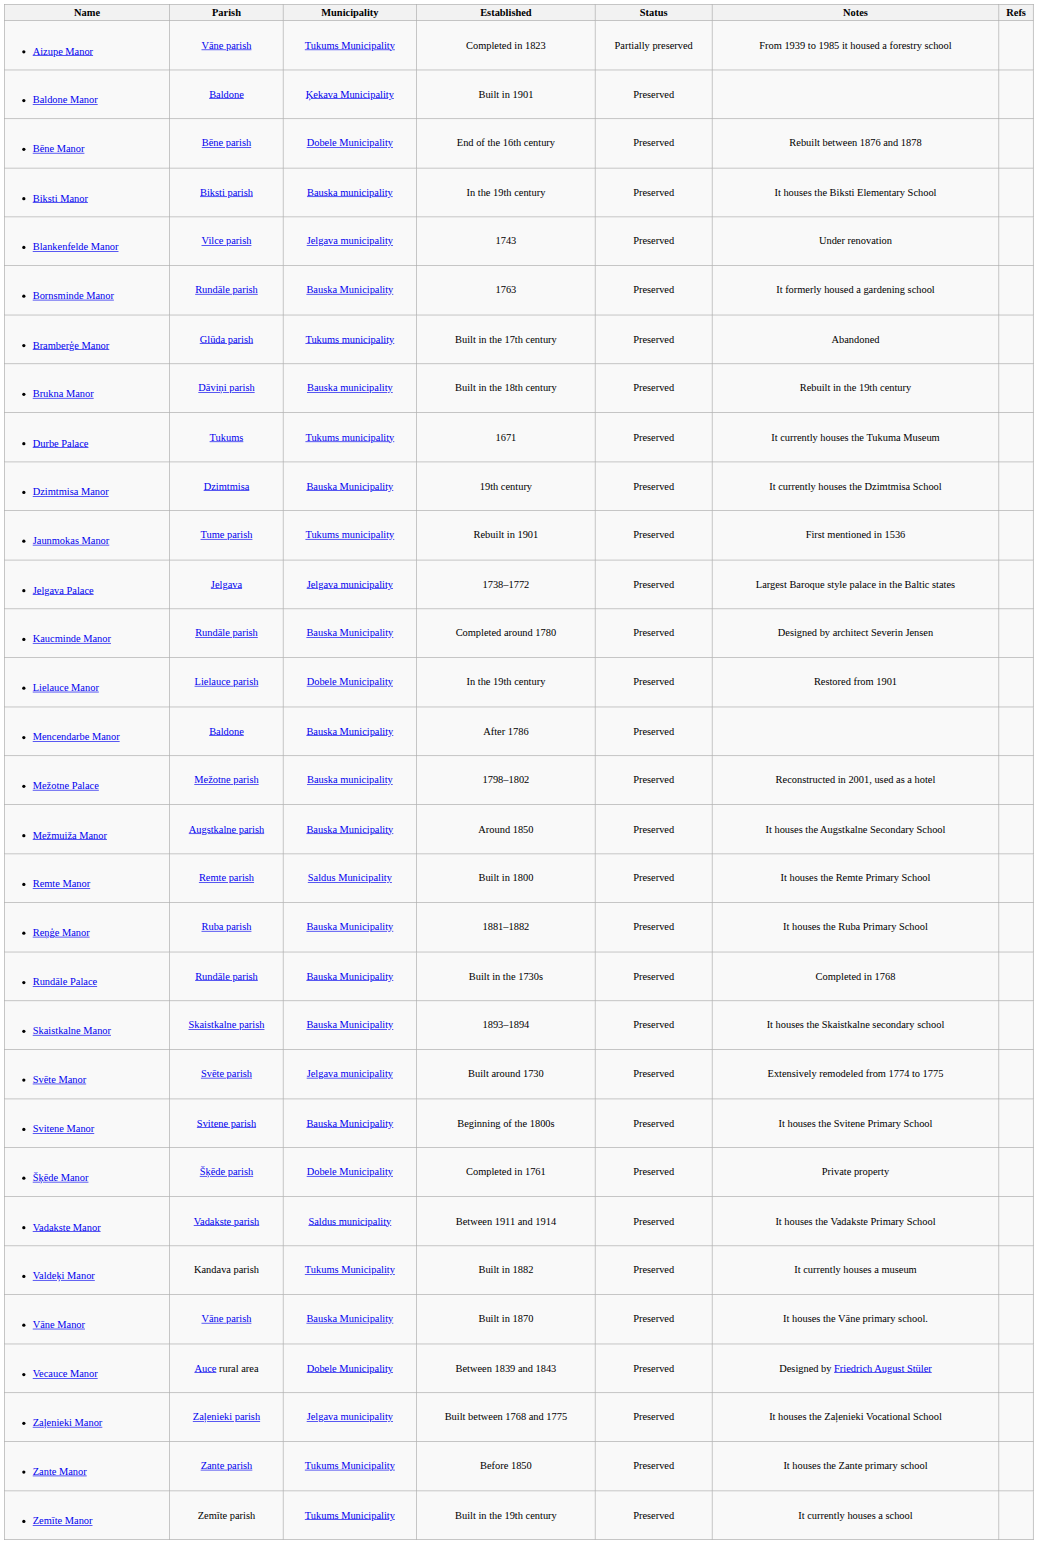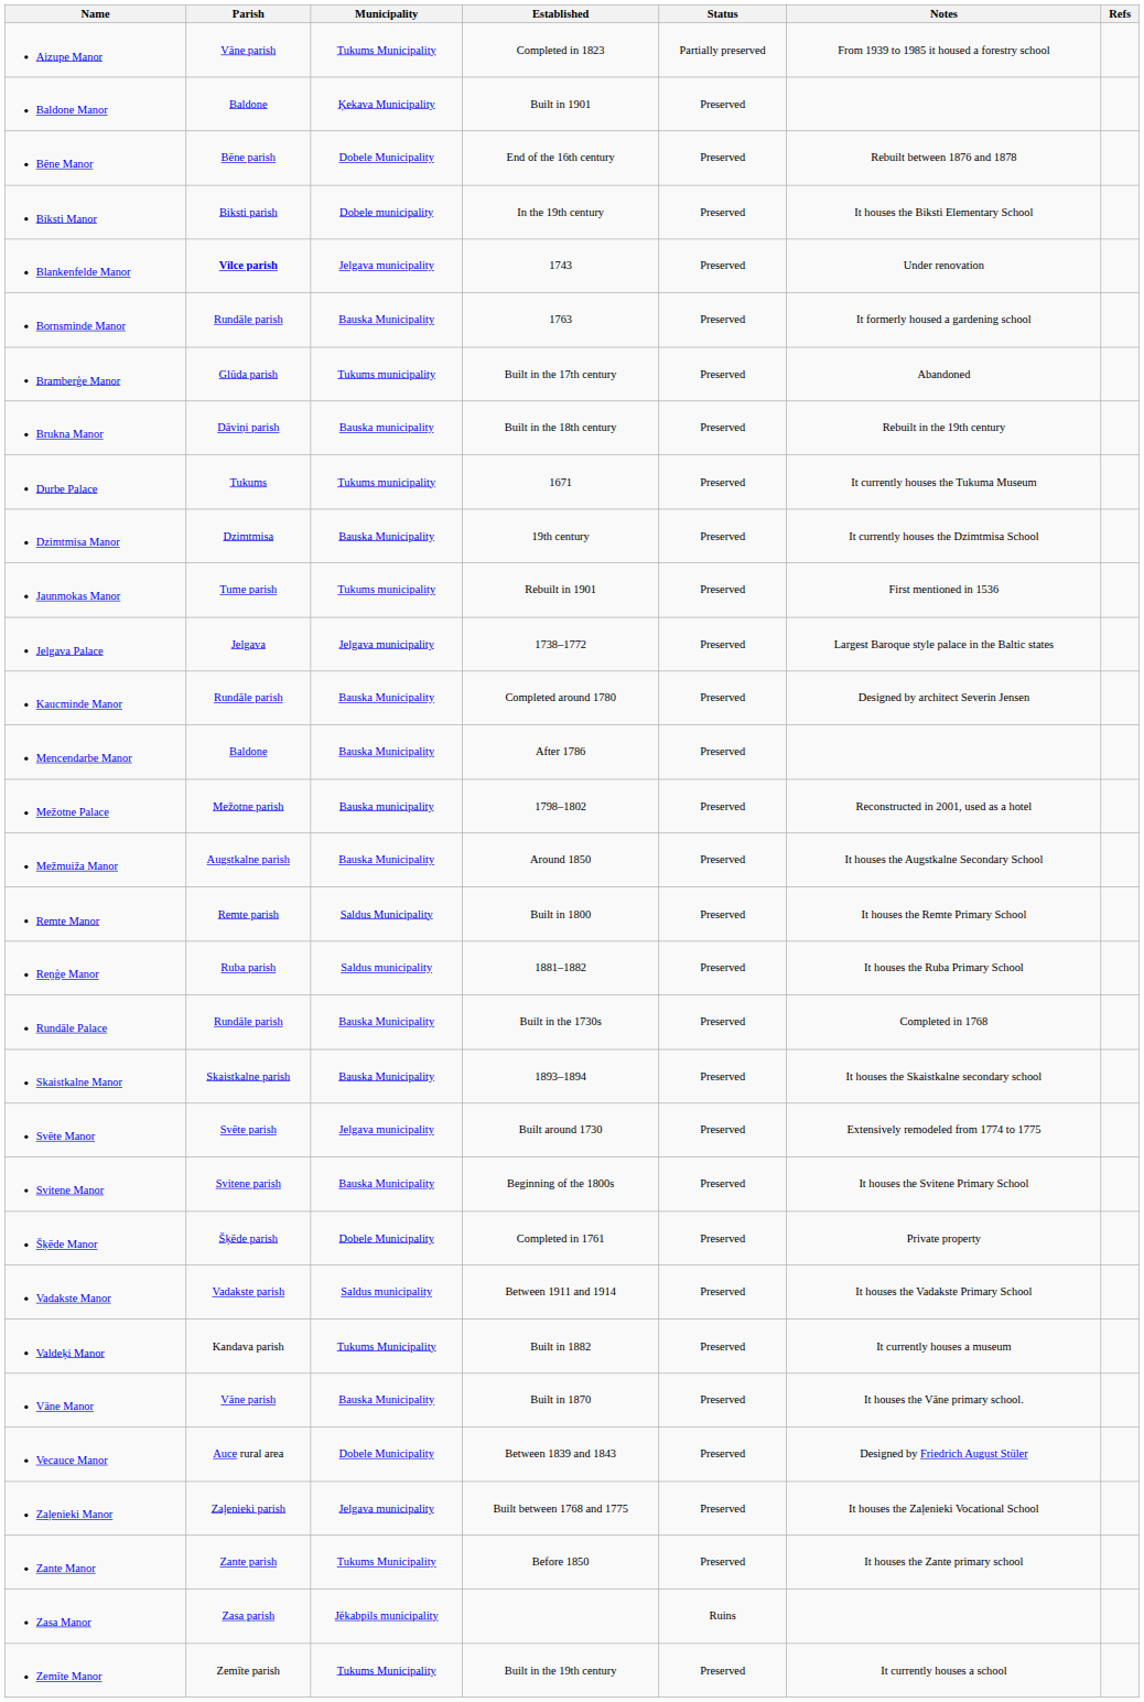 <table class="sortable wikitable" style="width:100%; margin:auto;">
 <tr>
 <th scope="col">Name</th>
 <th scope="col">Parish</th>
 <th scope="col">Municipality</th>
 <th scope="col">Established</th>
 <th scope="col">Status</th>
 <th scope="col">Notes</th>
 <th scope="col">Refs</th>
 </tr>
 <tr>
 <td align="left"><br><ul><li><a href='#'>Aizupe Manor</a></li></ul></td>
 <td align="center"><a href='#'>Vāne parish</a></td>
 <td align="center"><a href='#'>Tukums Municipality</a></td>
 <td align="center">Completed in 1823</td>
 <td align="center">Partially preserved</td>
 <td align="center">From 1939 to 1985 it housed a forestry school</td>
 <td align="center"></td>
 </tr>
 <tr>
 <td align="left"><br><ul><li><a href='#'>Baldone Manor</a></li></ul></td>
 <td align="center"><a href='#'>Baldone</a></td>
 <td align="center"><a href='#'>Ķekava Municipality</a></td>
 <td align="center">Built in 1901</td>
 <td align="center">Preserved</td>
 <td align="center"></td>
 <td align="center"></td>
 </tr>
 <tr>
 <td align="left"><br><ul><li><a href='#'>Bēne Manor</a></li></ul></td>
 <td align="center"><a href='#'>Bēne parish</a></td>
 <td align="center"><a href='#'>Dobele Municipality</a></td>
 <td align="center">End of the 16th century</td>
 <td align="center">Preserved</td>
 <td align="center">Rebuilt between 1876 and 1878</td>
 <td align="center"></td>
 </tr>
 <tr>
 <td align="left"><br><ul><li><a href='#'>Biksti Manor</a></li></ul></td>
 <td align="center"><a href='#'>Biksti parish</a></td>
-<td align="center"><a href='#'>Bauska municipality</a></td>
+<td align="center"><a href='#'>Dobele municipality</a></td>
 <td align="center">In the 19th century</td>
 <td align="center">Preserved</td>
 <td align="center">It houses the Biksti Elementary School</td>
 <td align="center"></td>
 </tr>
 <tr>
 <td align="left"><br><ul><li><a href='#'>Blankenfelde Manor</a></li></ul></td>
-<td align="center"><a href='#'>Vilce parish</a></td>
+<td align="center"><strong><a href='#'>Vilce parish</a></strong></td>
 <td align="center"><a href='#'>Jelgava municipality</a></td>
 <td align="center">1743</td>
 <td align="center">Preserved</td>
 <td align="center">Under renovation</td>
 <td align="center"></td>
 </tr>
 <tr>
 <td align="left"><br><ul><li><a href='#'>Bornsminde Manor</a></li></ul></td>
 <td align="center"><a href='#'>Rundāle parish</a></td>
 <td align="center"><a href='#'>Bauska Municipality</a></td>
 <td align="center">1763</td>
 <td align="center">Preserved</td>
 <td align="center">It formerly housed a gardening school</td>
 <td align="center"></td>
 </tr>
 <tr>
 <td align="left"><br><ul><li><a href='#'>Bramberģe Manor</a></li></ul></td>
 <td align="center"><a href='#'>Glūda parish</a></td>
 <td align="center"><a href='#'>Tukums municipality</a></td>
 <td align="center">Built in the 17th century</td>
 <td align="center">Preserved</td>
 <td align="center">Abandoned</td>
 <td align="center"></td>
 </tr>
 <tr>
 <td align="left"><br><ul><li><a href='#'>Brukna Manor</a></li></ul></td>
 <td align="center"><a href='#'>Dāviņi parish</a></td>
 <td align="center"><a href='#'>Bauska municipality</a></td>
 <td align="center">Built in the 18th century</td>
 <td align="center">Preserved</td>
 <td align="center">Rebuilt in the 19th century</td>
 <td align="center"></td>
 </tr>
 <tr>
 <td align="left"><br><ul><li><a href='#'>Durbe Palace</a></li></ul></td>
 <td align="center"><a href='#'>Tukums</a></td>
 <td align="center"><a href='#'>Tukums municipality</a></td>
 <td align="center">1671</td>
 <td align="center">Preserved</td>
 <td align="center">It currently houses the Tukuma Museum</td>
 <td align="center"></td>
 </tr>
 <tr>
 <td align="left"><br><ul><li><a href='#'>Dzimtmisa Manor</a></li></ul></td>
 <td align="center"><a href='#'>Dzimtmisa</a></td>
 <td align="center"><a href='#'>Bauska Municipality</a></td>
 <td align="center">19th century</td>
 <td align="center">Preserved</td>
 <td align="center">It currently houses the Dzimtmisa School</td>
 <td align="center"></td>
 </tr>
 <tr>
 <td align="left"><br><ul><li><a href='#'>Jaunmokas Manor</a></li></ul></td>
 <td align="center"><a href='#'>Tume parish</a></td>
 <td align="center"><a href='#'>Tukums municipality</a></td>
 <td align="center">Rebuilt in 1901</td>
 <td align="center">Preserved</td>
 <td align="center">First mentioned in 1536</td>
 <td align="center"></td>
 </tr>
 <tr>
 <td align="left"><br><ul><li><a href='#'>Jelgava Palace</a></li></ul></td>
 <td align="center"><a href='#'>Jelgava</a></td>
 <td align="center"><a href='#'>Jelgava municipality</a></td>
 <td align="center">1738–1772</td>
 <td align="center">Preserved</td>
 <td align="center">Largest Baroque style palace in the Baltic states</td>
 <td align="center"></td>
 </tr>
 <tr>
 <td align="left"><br><ul><li><a href='#'>Kaucminde Manor</a></li></ul></td>
 <td align="center"><a href='#'>Rundāle parish</a></td>
 <td align="center"><a href='#'>Bauska Municipality</a></td>
 <td align="center">Completed around 1780</td>
 <td align="center">Preserved</td>
 <td align="center">Designed by architect Severin Jensen</td>
 <td align="center"></td>
 </tr>
 <tr>
-<td align="left"><br><ul><li><a href='#'>Lielauce Manor</a></li></ul></td>
-<td align="center"><a href='#'>Lielauce parish</a></td>
-<td align="center"><a href='#'>Dobele Municipality</a></td>
-<td align="center">In the 19th century</td>
-<td align="center">Preserved</td>
-<td align="center">Restored from 1901</td>
-<td align="center"></td>
-</tr>
-<tr>
 <td align="left"><br><ul><li><a href='#'>Mencendarbe Manor</a></li></ul></td>
 <td align="center"><a href='#'>Baldone</a></td>
 <td align="center"><a href='#'>Bauska Municipality</a></td>
 <td align="center">After 1786</td>
 <td align="center">Preserved</td>
 <td align="center"></td>
 <td align="center"></td>
 </tr>
 <tr>
 <td align="left"><br><ul><li><a href='#'>Mežotne Palace</a></li></ul></td>
 <td align="center"><a href='#'>Mežotne parish</a></td>
 <td align="center"><a href='#'>Bauska municipality</a></td>
 <td align="center">1798–1802</td>
 <td align="center">Preserved</td>
 <td align="center">Reconstructed in 2001, used as a hotel</td>
 <td align="center"></td>
 </tr>
 <tr>
 <td align="left"><br><ul><li><a href='#'>Mežmuiža Manor</a></li></ul></td>
 <td align="center"><a href='#'>Augstkalne parish</a></td>
 <td align="center"><a href='#'>Bauska Municipality</a></td>
 <td align="center">Around 1850</td>
 <td align="center">Preserved</td>
 <td align="center">It houses the Augstkalne Secondary School</td>
 <td align="center"></td>
 </tr>
 <tr>
 <td align="left"><br><ul><li><a href='#'>Remte Manor</a></li></ul></td>
 <td align="center"><a href='#'>Remte parish</a></td>
 <td align="center"><a href='#'>Saldus Municipality</a></td>
 <td align="center">Built in 1800</td>
 <td align="center">Preserved</td>
 <td align="center">It houses the Remte Primary School</td>
 <td align="center"></td>
 </tr>
 <tr>
 <td align="left"><br><ul><li><a href='#'>Reņģe Manor</a></li></ul></td>
 <td align="center"><a href='#'>Ruba parish</a></td>
-<td align="center"><a href='#'>Bauska Municipality</a></td>
+<td align="center"><a href='#'>Saldus municipality</a></td>
 <td align="center">1881–1882</td>
 <td align="center">Preserved</td>
 <td align="center">It houses the Ruba Primary School</td>
 <td align="center"></td>
 </tr>
 <tr>
 <td align="left"><br><ul><li><a href='#'>Rundāle Palace</a></li></ul></td>
 <td align="center"><a href='#'>Rundāle parish</a></td>
 <td align="center"><a href='#'>Bauska Municipality</a></td>
 <td align="center">Built in the 1730s</td>
 <td align="center">Preserved</td>
 <td align="center">Completed in 1768</td>
 <td align="center"></td>
 </tr>
 <tr>
 <td align="left"><br><ul><li><a href='#'>Skaistkalne Manor</a></li></ul></td>
 <td align="center"><a href='#'>Skaistkalne parish</a></td>
 <td align="center"><a href='#'>Bauska Municipality</a></td>
 <td align="center">1893–1894</td>
 <td align="center">Preserved</td>
 <td align="center">It houses the Skaistkalne secondary school</td>
 <td align="center"></td>
 </tr>
 <tr>
 <td align="left"><br><ul><li><a href='#'>Svēte Manor</a></li></ul></td>
 <td align="center"><a href='#'>Svēte parish</a></td>
 <td align="center"><a href='#'>Jelgava municipality</a></td>
 <td align="center">Built around 1730</td>
 <td align="center">Preserved</td>
 <td align="center">Extensively remodeled from 1774 to 1775</td>
 <td align="center"></td>
 </tr>
 <tr>
 <td align="left"><br><ul><li><a href='#'>Svitene Manor</a></li></ul></td>
 <td align="center"><a href='#'>Svitene parish</a></td>
 <td align="center"><a href='#'>Bauska Municipality</a></td>
 <td align="center">Beginning of the 1800s</td>
 <td align="center">Preserved</td>
 <td align="center">It houses the Svitene Primary School</td>
 <td align="center"></td>
 </tr>
 <tr>
 <td align="left"><br><ul><li><a href='#'>Šķēde Manor</a></li></ul></td>
 <td align="center"><a href='#'>Šķēde parish</a></td>
 <td align="center"><a href='#'>Dobele Municipality</a></td>
 <td align="center">Completed in 1761</td>
 <td align="center">Preserved</td>
 <td align="center">Private property</td>
 <td align="center"></td>
 </tr>
 <tr>
 <td align="left"><br><ul><li><a href='#'>Vadakste Manor</a></li></ul></td>
 <td align="center"><a href='#'>Vadakste parish</a></td>
 <td align="center"><a href='#'>Saldus municipality</a></td>
 <td align="center">Between 1911 and 1914</td>
 <td align="center">Preserved</td>
 <td align="center">It houses the Vadakste Primary School</td>
 <td align="center"></td>
 </tr>
 <tr>
 <td align="left"><br><ul><li><a href='#'>Valdeķi Manor</a></li></ul></td>
 <td align="center">Kandava parish</td>
 <td align="center"><a href='#'>Tukums Municipality</a></td>
 <td align="center">Built in 1882</td>
 <td align="center">Preserved</td>
 <td align="center">It currently houses a museum</td>
 <td align="center"></td>
 </tr>
 <tr>
 <td align="left"><br><ul><li><a href='#'>Vāne Manor</a></li></ul></td>
 <td align="center"><a href='#'>Vāne parish</a></td>
 <td align="center"><a href='#'>Bauska Municipality</a></td>
 <td align="center">Built in 1870</td>
 <td align="center">Preserved</td>
 <td align="center">It houses the Vāne primary school.</td>
 <td align="center"></td>
 </tr>
 <tr>
 <td align="left"><br><ul><li><a href='#'>Vecauce Manor</a></li></ul></td>
 <td align="center"><a href='#'>Auce</a> rural area</td>
 <td align="center"><a href='#'>Dobele Municipality</a></td>
 <td align="center">Between 1839 and 1843</td>
 <td align="center">Preserved</td>
 <td align="center">Designed by <a href='#'>Friedrich August Stüler</a></td>
 <td align="center"></td>
 </tr>
 <tr>
 <td align="left"><br><ul><li><a href='#'>Zaļenieki Manor</a></li></ul></td>
 <td align="center"><a href='#'>Zaļenieki parish</a></td>
 <td align="center"><a href='#'>Jelgava municipality</a></td>
 <td align="center">Built between 1768 and 1775</td>
 <td align="center">Preserved</td>
 <td align="center">It houses the Zaļenieki Vocational School</td>
 <td align="center"></td>
 </tr>
 <tr>
 <td align="left"><br><ul><li><a href='#'>Zante Manor</a></li></ul></td>
 <td align="center"><a href='#'>Zante parish</a></td>
 <td align="center"><a href='#'>Tukums Municipality</a></td>
 <td align="center">Before 1850</td>
 <td align="center">Preserved</td>
 <td align="center">It houses the Zante primary school</td>
 <td align="center"></td>
 </tr>
 <tr>
+<td align="left"><br><ul><li><a href='#'>Zasa Manor</a></li></ul></td>
+<td align="center"><a href='#'>Zasa parish</a></td>
+<td align="center"><a href='#'>Jēkabpils municipality</a></td>
+<td align="center"></td>
+<td align="center">Ruins</td>
+<td align="center"></td>
+<td align="center"></td>
+</tr>
+<tr>
 <td align="left"><br><ul><li><a href='#'>Zemīte Manor</a></li></ul></td>
 <td align="center">Zemīte parish</td>
 <td align="center"><a href='#'>Tukums Municipality</a></td>
 <td align="center">Built in the 19th century</td>
 <td align="center">Preserved</td>
 <td align="center">It currently houses a school</td>
 <td align="center"></td>
 </tr>
 </table>
